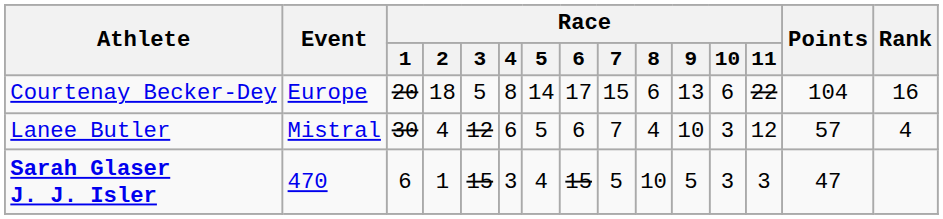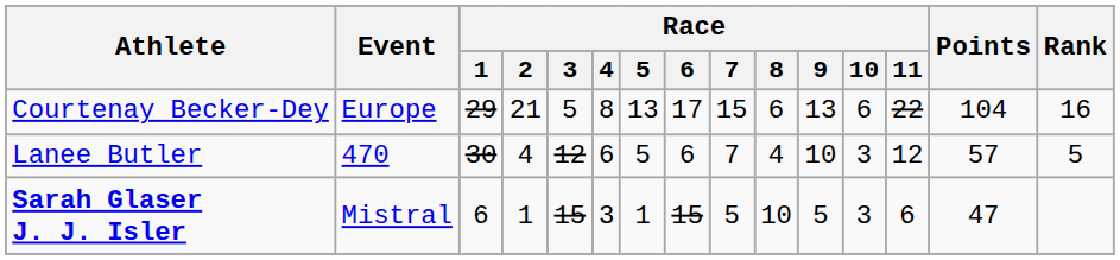 <table class=wikitable style=font-size:90%;text-align:center>
 <tr>
 <th rowspan=2>Athlete</th>
 <th rowspan=2>Event</th>
 <th colspan=11>Race</th>
 <th rowspan=2>Points</th>
 <th rowspan=2>Rank</th>
 </tr>
 <tr style=font-size:95%>
 <th>1</th>
 <th>2</th>
 <th>3</th>
 <th>4</th>
 <th>5</th>
 <th>6</th>
 <th>7</th>
 <th>8</th>
 <th>9</th>
 <th>10</th>
 <th>11</th>
 </tr>
 <tr>
 <td align=left><a href='#'>Courtenay Becker-Dey</a></td>
 <td align=left><a href='#'>Europe</a></td>
-<td><s>20</s></td>
-<td>18</td>
+<td><s>29</s></td>
+<td>21</td>
 <td>5</td>
 <td>8</td>
-<td>14</td>
+<td>13</td>
 <td>17</td>
 <td>15</td>
 <td>6</td>
 <td>13</td>
 <td>6</td>
 <td><s>22</s></td>
 <td>104</td>
 <td>16</td>
 </tr>
 <tr>
 <td align=left><a href='#'>Lanee Butler</a></td>
-<td align=left><a href='#'>Mistral</a></td>
+<td align=left><a href='#'>470</a></td>
 <td><s>30<br></s></td>
 <td>4</td>
 <td><s>12</s></td>
 <td>6</td>
 <td>5</td>
 <td>6</td>
 <td>7</td>
 <td>4</td>
 <td>10</td>
 <td>3</td>
 <td>12</td>
 <td>57</td>
-<td>4</td>
+<td>5</td>
 </tr>
 <tr>
 <td align=left><strong><a href='#'>Sarah Glaser</a><br><a href='#'>J. J. Isler</a></strong></td>
-<td align=left><a href='#'>470</a></td>
+<td align=left><a href='#'>Mistral</a></td>
 <td>6</td>
 <td>1</td>
 <td><s>15</s></td>
 <td>3</td>
-<td>4</td>
+<td>1</td>
 <td><s>15</s></td>
 <td>5</td>
 <td>10</td>
 <td>5</td>
 <td>3</td>
-<td>3</td>
+<td>6</td>
 <td>47</td>
 <td></td>
 </tr>
 </table>
